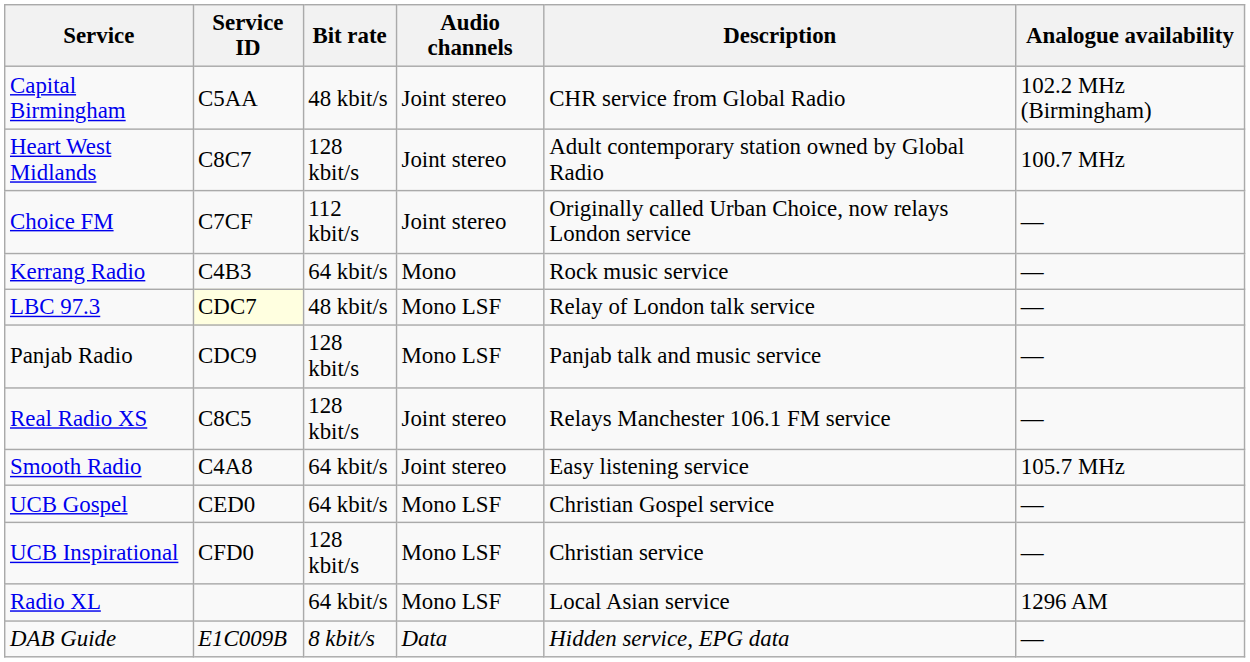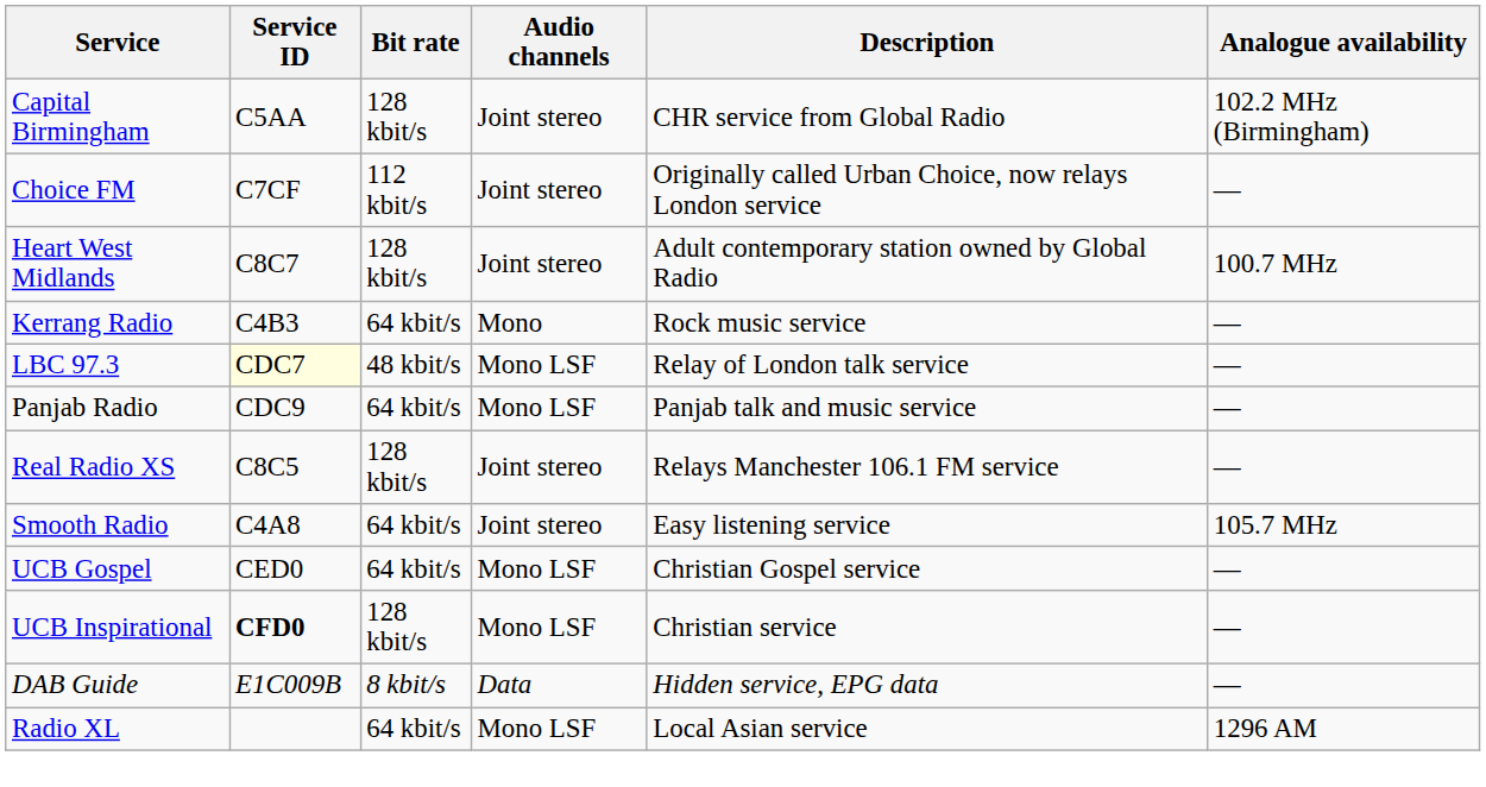 <table class="wikitable sortable">
 <tr>
 <th>Service</th>
 <th>Service ID</th>
 <th>Bit rate</th>
 <th>Audio channels</th>
 <th>Description</th>
 <th>Analogue availability</th>
 </tr>
 <tr>
 <td><a href='#'>Capital Birmingham</a></td>
 <td>C5AA</td>
-<td>48 kbit/s</td>
+<td>128 kbit/s</td>
 <td>Joint stereo</td>
 <td>CHR service from Global Radio</td>
 <td>102.2 MHz (Birmingham)</td>
+</tr>
+<tr>
+<td><a href='#'>Choice FM</a></td>
+<td>C7CF</td>
+<td>112 kbit/s</td>
+<td>Joint stereo</td>
+<td>Originally called Urban Choice, now relays London service</td>
+<td>—</td>
 </tr>
 <tr>
 <td><a href='#'>Heart West Midlands</a></td>
 <td>C8C7</td>
 <td>128 kbit/s</td>
 <td>Joint stereo</td>
 <td>Adult contemporary station owned by Global Radio</td>
 <td>100.7 MHz</td>
-</tr>
-<tr>
-<td><a href='#'>Choice FM</a></td>
-<td>C7CF</td>
-<td>112 kbit/s</td>
-<td>Joint stereo</td>
-<td>Originally called Urban Choice, now relays London service</td>
-<td>—</td>
 </tr>
 <tr>
 <td><a href='#'>Kerrang Radio</a></td>
 <td>C4B3</td>
 <td>64 kbit/s</td>
 <td>Mono</td>
 <td>Rock music service</td>
 <td>—</td>
 </tr>
 <tr>
 <td><a href='#'>LBC 97.3</a></td>
 <td style="background: lightyellow;">CDC7</td>
 <td>48 kbit/s</td>
 <td>Mono LSF</td>
 <td>Relay of London talk service</td>
 <td>—</td>
 </tr>
 <tr>
 <td>Panjab Radio</td>
 <td>CDC9</td>
-<td>128 kbit/s</td>
+<td>64 kbit/s</td>
 <td>Mono LSF</td>
 <td>Panjab talk and music service</td>
 <td>—</td>
 </tr>
 <tr>
 <td><a href='#'>Real Radio XS</a></td>
 <td>C8C5</td>
 <td>128 kbit/s</td>
 <td>Joint stereo</td>
 <td>Relays Manchester 106.1 FM service</td>
 <td>—</td>
 </tr>
 <tr>
 <td><a href='#'>Smooth Radio</a></td>
 <td>C4A8</td>
 <td>64 kbit/s</td>
 <td>Joint stereo</td>
 <td>Easy listening service</td>
 <td>105.7 MHz</td>
 </tr>
 <tr>
 <td><a href='#'>UCB Gospel</a></td>
 <td>CED0</td>
 <td>64 kbit/s</td>
 <td>Mono LSF</td>
 <td>Christian Gospel service</td>
 <td>—</td>
 </tr>
 <tr>
 <td><a href='#'>UCB Inspirational</a></td>
-<td>CFD0</td>
+<td><strong>CFD0</strong></td>
 <td>128 kbit/s</td>
 <td>Mono LSF</td>
 <td>Christian service</td>
+<td>—</td>
+</tr>
+<tr>
+<td><em>DAB Guide</em></td>
+<td><em>E1C009B</em></td>
+<td><em>8 kbit/s</em></td>
+<td><em>Data</em></td>
+<td><em>Hidden service, EPG data</em></td>
 <td>—</td>
 </tr>
 <tr>
 <td><a href='#'>Radio XL</a></td>
 <td></td>
 <td>64 kbit/s</td>
 <td>Mono LSF</td>
 <td>Local Asian service</td>
 <td>1296 AM</td>
 </tr>
-<tr>
-<td><em>DAB Guide</em></td>
-<td><em>E1C009B</em></td>
-<td><em>8 kbit/s</em></td>
-<td><em>Data</em></td>
-<td><em>Hidden service, EPG data</em></td>
-<td>—</td>
-</tr>
 </table>
